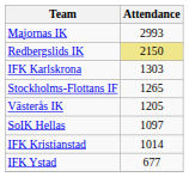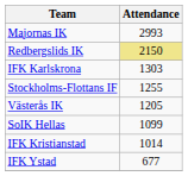 <table class="wikitable sortable">
 <tr>
 <th>Team</th>
 <th>Attendance</th>
 </tr>
 <tr>
 <td><a href='#'>Majornas IK</a></td>
 <td align=center>2993</td>
 </tr>
 <tr>
 <td><a href='#'>Redbergslids IK</a></td>
 <td align=center style="background: khaki;">2150</td>
 </tr>
 <tr>
 <td><a href='#'>IFK Karlskrona</a></td>
 <td align=center>1303</td>
 </tr>
 <tr>
 <td><a href='#'>Stockholms-Flottans IF</a></td>
-<td align=center>1265</td>
+<td align=center>1255</td>
 </tr>
 <tr>
 <td><a href='#'>Västerås IK</a></td>
 <td align=center>1205</td>
 </tr>
 <tr>
 <td><a href='#'>SoIK Hellas</a></td>
-<td align=center>1097</td>
+<td align=center>1099</td>
 </tr>
 <tr>
 <td><a href='#'>IFK Kristianstad</a></td>
 <td align=center>1014</td>
 </tr>
 <tr>
 <td><a href='#'>IFK Ystad</a></td>
 <td align=center>677</td>
 </tr>
 <tr>
 </tr>
 </table>
